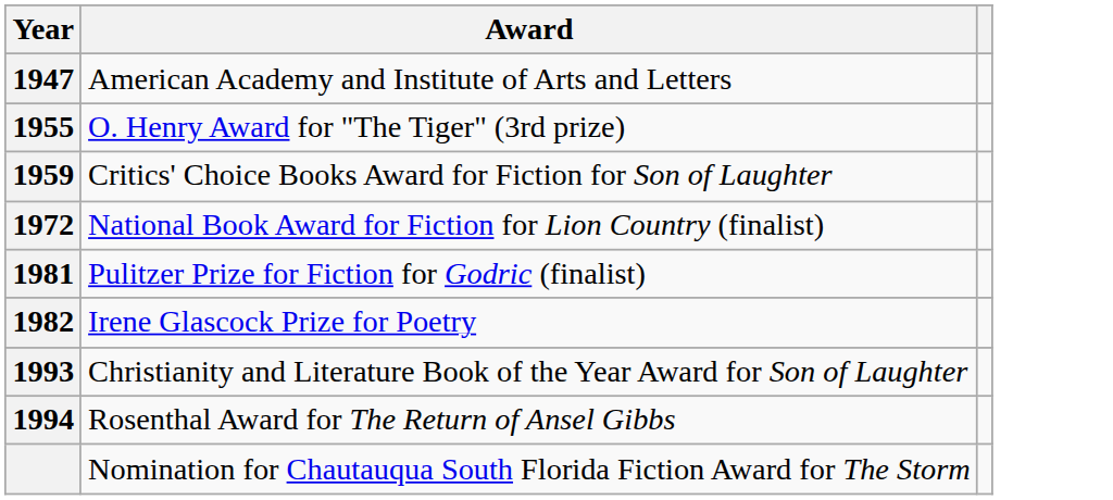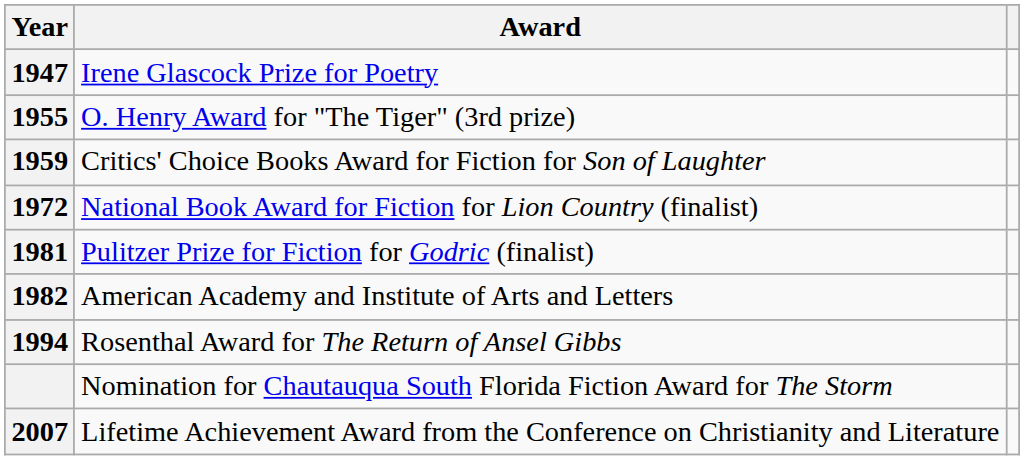 <table class="wikitable plainrowheaders">
 <tr>
 <th scope="col">Year</th>
 <th scope="col">Award</th>
 <th class="unsortable"></th>
 </tr>
 <tr>
 <th scope="row">1947</th>
-<td>American Academy and Institute of Arts and Letters</td>
+<td><a href='#'>Irene Glascock Prize for Poetry</a></td>
 <td></td>
 </tr>
 <tr>
 <th scope="row">1955</th>
 <td><a href='#'>O. Henry Award</a> for "The Tiger" (3rd prize)</td>
 <td></td>
 </tr>
 <tr>
 <th scope="row">1959</th>
 <td>Critics' Choice Books Award for Fiction for <em>Son of Laughter</em></td>
 <td></td>
 </tr>
 <tr>
 <th scope="row">1972</th>
 <td><a href='#'>National Book Award for Fiction</a> for <em>Lion Country</em> (finalist)</td>
 <td></td>
 </tr>
 <tr>
 <th scope="row">1981</th>
 <td><a href='#'>Pulitzer Prize for Fiction</a> for <em><a href='#'>Godric</a></em> (finalist)</td>
 <td></td>
 </tr>
 <tr>
 <th scope="row">1982</th>
-<td><a href='#'>Irene Glascock Prize for Poetry</a></td>
-<td></td>
-</tr>
-<tr>
-<th scope="row">1993</th>
-<td>Christianity and Literature Book of the Year Award for <em>Son of Laughter</em></td>
+<td>American Academy and Institute of Arts and Letters</td>
 <td></td>
 </tr>
 <tr>
 <th scope="row">1994</th>
 <td>Rosenthal Award for <em>The Return of Ansel Gibbs</em></td>
 <td></td>
 </tr>
 <tr>
 <th scope="row"></th>
 <td>Nomination for <a href='#'>Chautauqua South</a> Florida Fiction Award for <em>The Storm</em></td>
 <td></td>
 </tr>
+<tr>
+<th scope="row">2007</th>
+<td>Lifetime Achievement Award from the Conference on Christianity and Literature</td>
+<td></td>
+</tr>
 </table>
